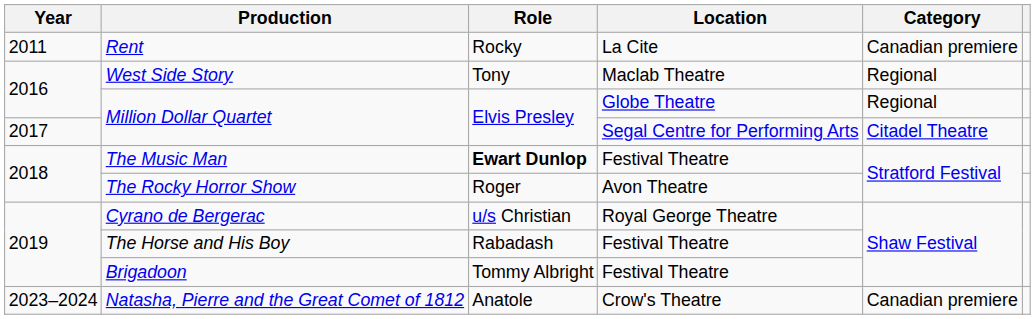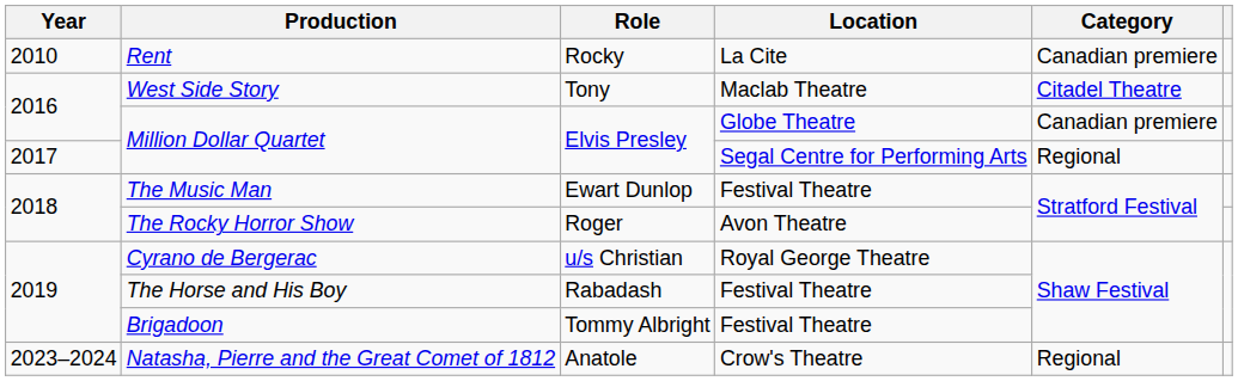 <table class="wikitable sortable">
 <tr>
 <th>Year</th>
 <th>Production</th>
 <th>Role</th>
 <th>Location</th>
 <th>Category</th>
 <th></th>
 </tr>
 <tr>
-<td>2011</td>
+<td>2010</td>
 <td><em><a href='#'>Rent</a></em></td>
 <td>Rocky</td>
 <td>La Cite</td>
 <td>Canadian premiere</td>
 <td></td>
 </tr>
 <tr>
 <td rowspan="2">2016</td>
 <td><em><a href='#'>West Side Story</a></em></td>
 <td>Tony</td>
 <td>Maclab Theatre</td>
-<td>Regional</td>
+<td><a href='#'>Citadel Theatre</a></td>
 <td></td>
 </tr>
 <tr>
 <td rowspan="2"><em><a href='#'>Million Dollar Quartet</a></em></td>
 <td rowspan="2"><a href='#'>Elvis Presley</a></td>
 <td><a href='#'>Globe Theatre</a></td>
-<td>Regional</td>
+<td>Canadian premiere</td>
 <td></td>
 </tr>
 <tr>
 <td>2017</td>
 <td><a href='#'>Segal Centre for Performing Arts</a></td>
-<td><a href='#'>Citadel Theatre</a></td>
+<td>Regional</td>
 <td></td>
 </tr>
 <tr>
 <td rowspan="2">2018</td>
 <td><em><a href='#'>The Music Man</a></em></td>
-<td><strong>Ewart Dunlop</strong></td>
+<td>Ewart Dunlop</td>
 <td>Festival Theatre</td>
 <td rowspan="2"><a href='#'>Stratford Festival</a></td>
 <td></td>
 </tr>
 <tr>
 <td><em><a href='#'>The Rocky Horror Show</a></em></td>
 <td>Roger</td>
 <td>Avon Theatre</td>
 <td></td>
 </tr>
 <tr>
 <td rowspan="3">2019</td>
 <td><em><a href='#'>Cyrano de Bergerac</a></em></td>
 <td><a href='#'>u/s</a> Christian</td>
 <td>Royal George Theatre</td>
 <td rowspan="3"><a href='#'>Shaw Festival</a></td>
 <td rowspan="3"></td>
 </tr>
 <tr>
 <td><em>The Horse and His Boy</em></td>
 <td>Rabadash</td>
 <td>Festival Theatre</td>
 </tr>
 <tr>
 <td><em><a href='#'>Brigadoon</a></em></td>
 <td>Tommy Albright</td>
 <td>Festival Theatre</td>
 </tr>
 <tr>
 <td>2023–2024</td>
 <td><em><a href='#'>Natasha, Pierre and the Great Comet of 1812</a></em></td>
 <td>Anatole</td>
 <td>Crow's Theatre</td>
-<td>Canadian premiere</td>
+<td>Regional</td>
 <td></td>
 </tr>
 </table>
